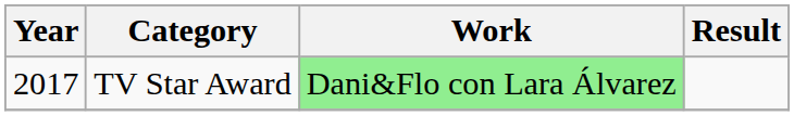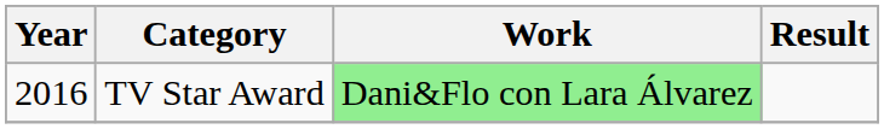 <table class="wikitable">
 <tr>
 <th>Year</th>
 <th>Category</th>
 <th>Work</th>
 <th>Result</th>
 </tr>
 <tr>
-<td>2017</td>
+<td>2016</td>
 <td>TV Star Award</td>
 <td style="background: lightgreen;">Dani&Flo con Lara Álvarez</td>
 <td></td>
 </tr>
 <tr>
 </tr>
 </table>
